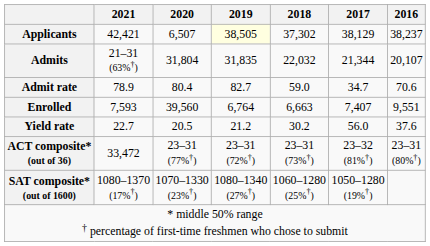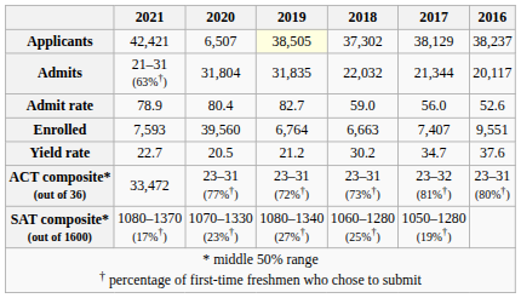 <table class="wikitable" style="text-align:center; float:left; font-size:90%; margin:10px">
 <tr>
 <th></th>
 <th>2021</th>
 <th>2020</th>
 <th>2019</th>
 <th>2018</th>
 <th>2017</th>
 <th>2016</th>
 </tr>
 <tr>
 <th>Applicants</th>
 <td>42,421</td>
 <td>6,507</td>
 <td style="background: lightyellow;">38,505</td>
 <td>37,302</td>
 <td>38,129</td>
 <td>38,237</td>
 </tr>
 <tr>
 <th>Admits</th>
 <td>21–31<br><small>(63%<sup>†</sup>)</small></td>
 <td>31,804</td>
 <td>31,835</td>
 <td>22,032</td>
 <td>21,344</td>
-<td>20,107</td>
+<td>20,117</td>
 </tr>
 <tr>
 <th>Admit rate</th>
 <td>78.9</td>
 <td>80.4</td>
 <td>82.7</td>
 <td>59.0</td>
-<td>34.7</td>
-<td>70.6</td>
+<td>56.0</td>
+<td>52.6</td>
 </tr>
 <tr>
 <th>Enrolled</th>
 <td>7,593</td>
 <td>39,560</td>
 <td>6,764</td>
 <td>6,663</td>
 <td>7,407</td>
 <td>9,551</td>
 </tr>
 <tr>
 <th>Yield rate</th>
 <td>22.7</td>
 <td>20.5</td>
 <td>21.2</td>
 <td>30.2</td>
-<td>56.0</td>
+<td>34.7</td>
 <td>37.6</td>
 </tr>
 <tr>
 <th>ACT composite*<br><small>(out of 36)</small></th>
 <td>33,472</td>
 <td>23–31<br><small>(77%<sup>†</sup>)</small></td>
 <td>23–31<br><small>(72%<sup>†</sup>)</small></td>
 <td>23–31<br><small>(73%<sup>†</sup>)</small></td>
 <td>23–32<br><small>(81%<sup>†</sup>)</small></td>
 <td>23–31<br><small>(80%<sup>†</sup>)</small></td>
 </tr>
 <tr>
 <th>SAT composite*<br><small>(out of 1600)</small></th>
 <td>1080–1370<br><small>(17%<sup>†</sup>)</small></td>
 <td>1070–1330<br><small>(23%<sup>†</sup>)</small></td>
 <td>1080–1340<br><small>(27%<sup>†</sup>)</small></td>
 <td>1060–1280<br><small>(25%<sup>†</sup>)</small></td>
 <td>1050–1280<br><small>(19%<sup>†</sup>)</small></td>
 <td></td>
 </tr>
 <tr>
 <td colspan=7>* middle 50% range<br> <sup>†</sup> percentage of first-time freshmen who chose to submit</td>
 </tr>
 </table>
